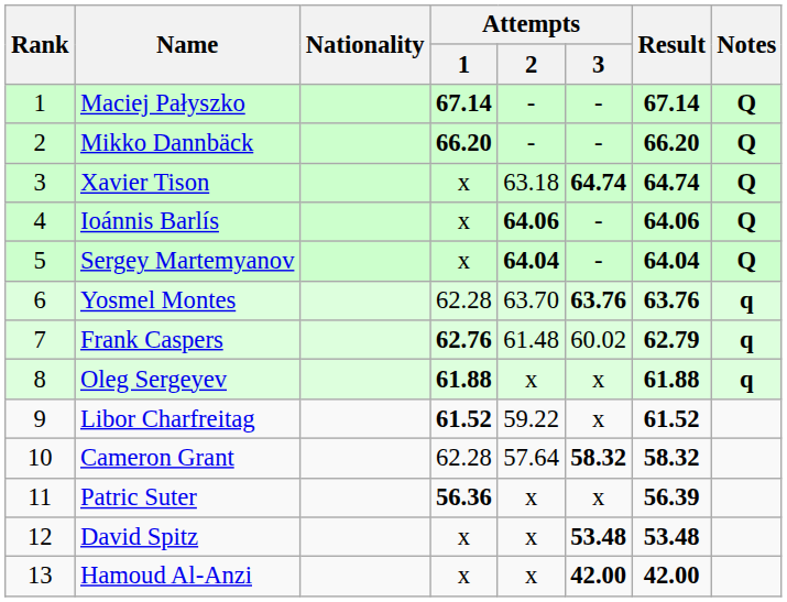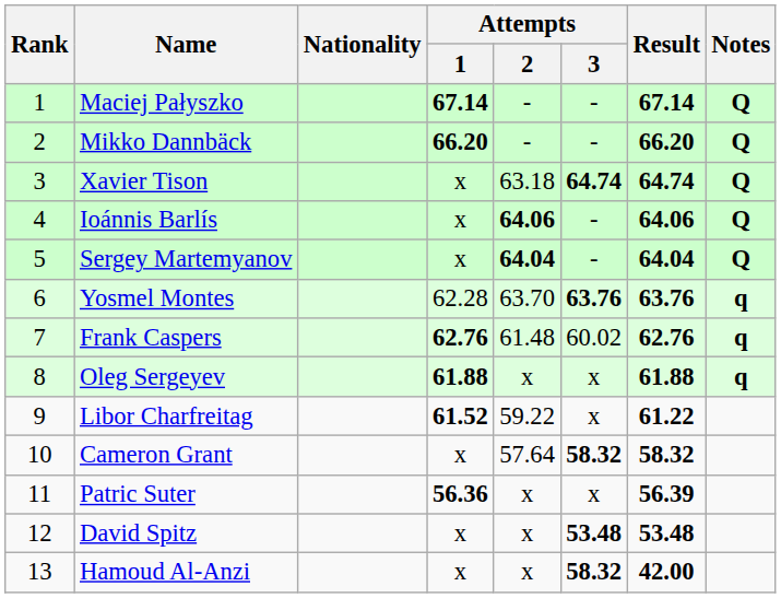 <table class="wikitable sortable" style="text-align:center">
 <tr>
 <th rowspan=2>Rank</th>
 <th rowspan=2>Name</th>
 <th rowspan=2>Nationality</th>
 <th colspan=3>Attempts</th>
 <th rowspan=2>Result</th>
 <th rowspan=2>Notes</th>
 </tr>
 <tr>
 <th>1</th>
 <th>2</th>
 <th>3</th>
 </tr>
 <tr bgcolor=ccffcc>
 <td>1</td>
 <td align=left><a href='#'>Maciej Pałyszko</a></td>
 <td align=left></td>
 <td><strong>67.14</strong></td>
 <td>-</td>
 <td>-</td>
 <td><strong>67.14</strong></td>
 <td><strong>Q</strong></td>
 </tr>
 <tr bgcolor=ccffcc>
 <td>2</td>
 <td align=left><a href='#'>Mikko Dannbäck</a></td>
 <td align=left></td>
 <td><strong>66.20</strong></td>
 <td>-</td>
 <td>-</td>
 <td><strong>66.20</strong></td>
 <td><strong>Q</strong></td>
 </tr>
 <tr bgcolor=ccffcc>
 <td>3</td>
 <td align=left><a href='#'>Xavier Tison</a></td>
 <td align=left></td>
 <td>x</td>
 <td>63.18</td>
 <td><strong>64.74</strong></td>
 <td><strong>64.74</strong></td>
 <td><strong>Q</strong></td>
 </tr>
 <tr bgcolor=ccffcc>
 <td>4</td>
 <td align=left><a href='#'>Ioánnis Barlís</a></td>
 <td align=left></td>
 <td>x</td>
 <td><strong>64.06</strong></td>
 <td>-</td>
 <td><strong>64.06</strong></td>
 <td><strong>Q</strong></td>
 </tr>
 <tr bgcolor=ccffcc>
 <td>5</td>
 <td align=left><a href='#'>Sergey Martemyanov</a></td>
 <td align=left></td>
 <td>x</td>
 <td><strong>64.04</strong></td>
 <td>-</td>
 <td><strong>64.04</strong></td>
 <td><strong>Q</strong></td>
 </tr>
 <tr bgcolor=ddffdd>
 <td>6</td>
 <td align=left><a href='#'>Yosmel Montes</a></td>
 <td align=left></td>
 <td>62.28</td>
 <td>63.70</td>
 <td><strong>63.76</strong></td>
 <td><strong>63.76</strong></td>
 <td><strong>q</strong></td>
 </tr>
 <tr bgcolor=ddffdd>
 <td>7</td>
 <td align=left><a href='#'>Frank Caspers</a></td>
 <td align=left></td>
 <td><strong>62.76</strong></td>
 <td>61.48</td>
 <td>60.02</td>
-<td><strong>62.79</strong></td>
+<td><strong>62.76</strong></td>
 <td><strong>q</strong></td>
 </tr>
 <tr bgcolor=ddffdd>
 <td>8</td>
 <td align=left><a href='#'>Oleg Sergeyev</a></td>
 <td align=left></td>
 <td><strong>61.88</strong></td>
 <td>x</td>
 <td>x</td>
 <td><strong>61.88</strong></td>
 <td><strong>q</strong></td>
 </tr>
 <tr>
 <td>9</td>
 <td align=left><a href='#'>Libor Charfreitag</a></td>
 <td align=left></td>
 <td><strong>61.52</strong></td>
 <td>59.22</td>
 <td>x</td>
-<td><strong>61.52</strong></td>
+<td><strong>61.22</strong></td>
 <td></td>
 </tr>
 <tr>
 <td>10</td>
 <td align=left><a href='#'>Cameron Grant</a></td>
 <td align=left></td>
-<td>62.28</td>
+<td>x</td>
 <td>57.64</td>
 <td><strong>58.32</strong></td>
 <td><strong>58.32</strong></td>
 <td></td>
 </tr>
 <tr>
 <td>11</td>
 <td align=left><a href='#'>Patric Suter</a></td>
 <td align=left></td>
 <td><strong>56.36</strong></td>
 <td>x</td>
 <td>x</td>
 <td><strong>56.39</strong></td>
 <td></td>
 </tr>
 <tr>
 <td>12</td>
 <td align=left><a href='#'>David Spitz</a></td>
 <td align=left></td>
 <td>x</td>
 <td>x</td>
 <td><strong>53.48</strong></td>
 <td><strong>53.48</strong></td>
 <td></td>
 </tr>
 <tr>
 <td>13</td>
 <td align=left><a href='#'>Hamoud Al-Anzi</a></td>
 <td align=left></td>
 <td>x</td>
 <td>x</td>
-<td><strong>42.00</strong></td>
+<td><strong>58.32</strong></td>
 <td><strong>42.00</strong></td>
 <td></td>
 </tr>
 </table>
